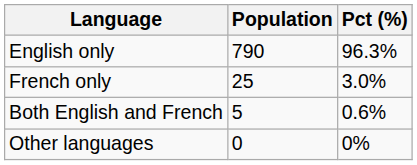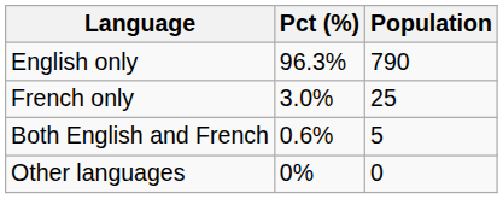 <table class="wikitable">
 <tr>
 <th>Language</th>
+<th>Pct (%)</th>
 <th>Population</th>
-<th>Pct (%)</th>
 </tr>
 <tr>
 <td>English only</td>
+<td>96.3%</td>
 <td>790</td>
-<td>96.3%</td>
 </tr>
 <tr>
 <td>French only</td>
+<td>3.0%</td>
 <td>25</td>
-<td>3.0%</td>
 </tr>
 <tr>
 <td>Both English and French</td>
+<td>0.6%</td>
 <td>5</td>
-<td>0.6%</td>
 </tr>
 <tr>
 <td>Other languages</td>
+<td>0%</td>
 <td>0</td>
-<td>0%</td>
 </tr>
 </table>
